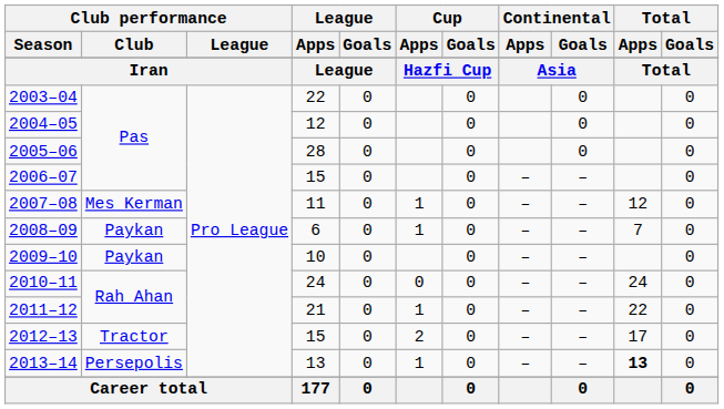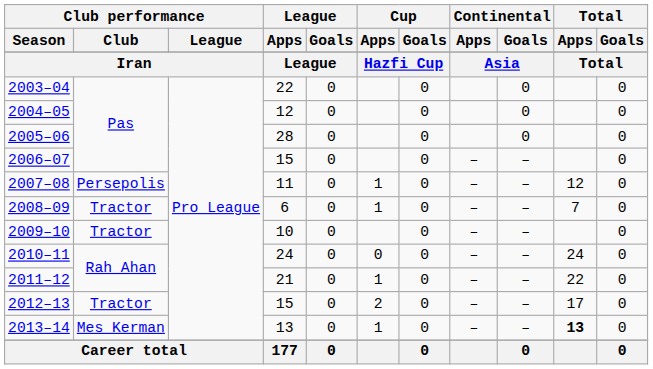 <table class="wikitable" style="text-align:center">
 <tr>
 <th colspan=3>Club performance</th>
 <th colspan=2>League</th>
 <th colspan=2>Cup</th>
 <th colspan=2>Continental</th>
 <th colspan=2>Total</th>
 </tr>
 <tr>
 <th>Season</th>
 <th>Club</th>
 <th>League</th>
 <th>Apps</th>
 <th>Goals</th>
 <th>Apps</th>
 <th>Goals</th>
 <th>Apps</th>
 <th>Goals</th>
 <th>Apps</th>
 <th>Goals</th>
 </tr>
 <tr>
 </tr>
 <tr>
 <th colspan=3>Iran</th>
 <th colspan=2>League</th>
 <th colspan=2><a href='#'>Hazfi Cup</a></th>
 <th colspan=2><a href='#'>Asia</a></th>
 <th colspan=2>Total</th>
 </tr>
 <tr>
 <td><a href='#'>2003–04</a></td>
 <td rowspan="4"><a href='#'>Pas</a></td>
 <td rowspan="11"><a href='#'>Pro League</a></td>
 <td>22</td>
 <td>0</td>
 <td></td>
 <td>0</td>
 <td></td>
 <td>0</td>
 <td></td>
 <td>0</td>
 </tr>
 <tr>
 <td><a href='#'>2004–05</a></td>
 <td>12</td>
 <td>0</td>
 <td></td>
 <td>0</td>
 <td></td>
 <td>0</td>
 <td></td>
 <td>0</td>
 </tr>
 <tr>
 <td><a href='#'>2005–06</a></td>
 <td>28</td>
 <td>0</td>
 <td></td>
 <td>0</td>
 <td></td>
 <td>0</td>
 <td></td>
 <td>0</td>
 </tr>
 <tr>
 <td><a href='#'>2006–07</a></td>
 <td>15</td>
 <td>0</td>
 <td></td>
 <td>0</td>
 <td>–</td>
 <td>–</td>
 <td></td>
 <td>0</td>
 </tr>
 <tr>
 <td><a href='#'>2007–08</a></td>
-<td><a href='#'>Mes Kerman</a></td>
+<td rowspan="1"><a href='#'>Persepolis</a></td>
 <td>11</td>
 <td>0</td>
 <td>1</td>
 <td>0</td>
 <td>–</td>
 <td>–</td>
 <td>12</td>
 <td>0</td>
 </tr>
 <tr>
 <td><a href='#'>2008–09</a></td>
-<td rowspan="1"><a href='#'>Paykan</a></td>
+<td rowspan="1"><a href='#'>Tractor</a></td>
 <td>6</td>
 <td>0</td>
 <td>1</td>
 <td>0</td>
 <td>–</td>
 <td>–</td>
 <td>7</td>
 <td>0</td>
 </tr>
 <tr>
 <td><a href='#'>2009–10</a></td>
-<td rowspan="1"><a href='#'>Paykan</a></td>
+<td rowspan="1"><a href='#'>Tractor</a></td>
 <td>10</td>
 <td>0</td>
 <td></td>
 <td>0</td>
 <td>–</td>
 <td>–</td>
 <td></td>
 <td>0</td>
 </tr>
 <tr>
 <td><a href='#'>2010–11</a></td>
 <td rowspan="2"><a href='#'>Rah Ahan</a></td>
 <td>24</td>
 <td>0</td>
 <td>0</td>
 <td>0</td>
 <td>–</td>
 <td>–</td>
 <td>24</td>
 <td>0</td>
 </tr>
 <tr>
 <td><a href='#'>2011–12</a></td>
 <td>21</td>
 <td>0</td>
 <td>1</td>
 <td>0</td>
 <td>–</td>
 <td>–</td>
 <td>22</td>
 <td>0</td>
 </tr>
 <tr>
 <td><a href='#'>2012–13</a></td>
 <td rowspan="1"><a href='#'>Tractor</a></td>
 <td>15</td>
 <td>0</td>
 <td>2</td>
 <td>0</td>
 <td>–</td>
 <td>–</td>
 <td>17</td>
 <td>0</td>
 </tr>
 <tr>
 <td><a href='#'>2013–14</a></td>
-<td rowspan="1"><a href='#'>Persepolis</a></td>
+<td><a href='#'>Mes Kerman</a></td>
 <td>13</td>
 <td>0</td>
 <td>1</td>
 <td>0</td>
 <td>–</td>
 <td>–</td>
 <td><strong>13</strong></td>
 <td>0</td>
 </tr>
 <tr>
 </tr>
 <tr>
 <th colspan=3>Career total</th>
 <th>177</th>
 <th>0</th>
 <th></th>
 <th>0</th>
 <th></th>
 <th>0</th>
 <th></th>
 <th>0</th>
 </tr>
 </table>
